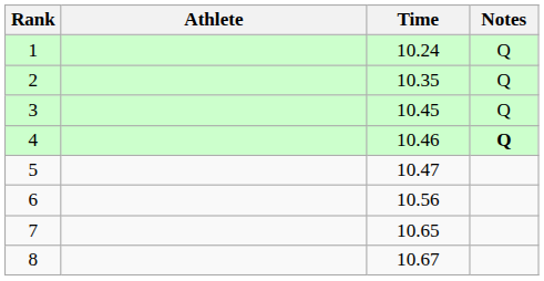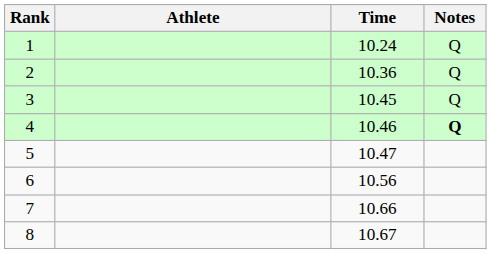 <table class="wikitable" style="text-align:center">
 <tr>
 <th width=40>Rank</th>
 <th width=250>Athlete</th>
 <th width=80>Time</th>
 <th width=50>Notes</th>
 </tr>
 <tr bgcolor="ccffcc">
 <td>1</td>
 <td align=left></td>
 <td>10.24</td>
 <td>Q</td>
 </tr>
 <tr bgcolor="ccffcc">
 <td>2</td>
 <td align=left></td>
-<td>10.35</td>
+<td>10.36</td>
 <td>Q</td>
 </tr>
 <tr bgcolor="ccffcc">
 <td>3</td>
 <td align=left></td>
 <td>10.45</td>
 <td>Q</td>
 </tr>
 <tr bgcolor="ccffcc">
 <td>4</td>
 <td align=left></td>
 <td>10.46</td>
 <td><strong>Q</strong></td>
 </tr>
 <tr>
 <td>5</td>
 <td align=left></td>
 <td>10.47</td>
 <td></td>
 </tr>
 <tr>
 <td>6</td>
 <td align=left></td>
 <td>10.56</td>
 <td></td>
 </tr>
 <tr>
 <td>7</td>
 <td align=left></td>
-<td>10.65</td>
+<td>10.66</td>
 <td></td>
 </tr>
 <tr>
 <td>8</td>
 <td align=left></td>
 <td>10.67</td>
 <td></td>
 </tr>
 </table>
